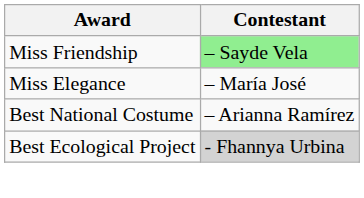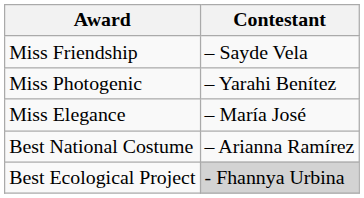 <table class="wikitable">
 <tr>
 <th>Award</th>
 <th>Contestant</th>
 </tr>
 <tr>
 <td>Miss Friendship</td>
-<td style="background: lightgreen;"> – Sayde Vela</td>
+<td> – Sayde Vela</td>
+</tr>
+<tr>
+<td>Miss Photogenic</td>
+<td> – Yarahi Benítez</td>
 </tr>
 <tr>
 <td>Miss Elegance</td>
 <td> – María José</td>
 </tr>
 <tr>
 <td>Best National Costume</td>
 <td> – Arianna Ramírez</td>
 </tr>
 <tr>
 <td>Best Ecological Project</td>
 <td style="background: lightgrey;"> - Fhannya Urbina</td>
 </tr>
 </table>
